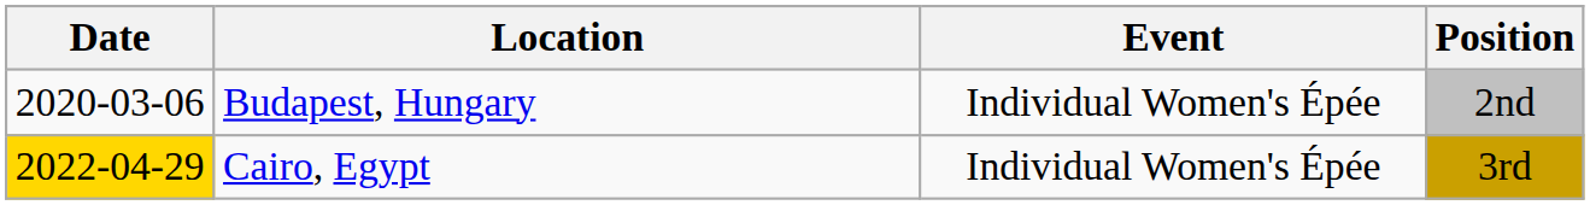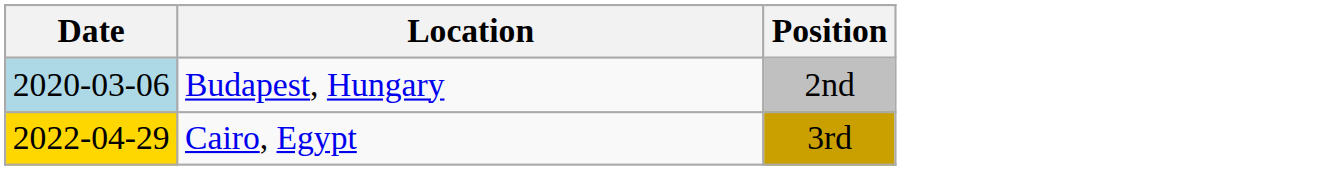 <table class="wikitable" style="text-align:center;">
 <tr>
 <th>Date</th>
 <th style="width:17em">Location</th>
-<th style="width:12em">Event</th>
 <th>Position</th>
 </tr>
 <tr>
-<td>2020-03-06</td>
+<td style="background: lightblue;">2020-03-06</td>
 <td rowspan="1" align="left"> <a href='#'>Budapest</a>, <a href='#'>Hungary</a></td>
-<td>Individual Women's Épée</td>
 <td bgcolor="silver">2nd</td>
 </tr>
 <tr>
 <td style="background: gold;">2022-04-29</td>
 <td rowspan="1" align="left"> <a href='#'>Cairo</a>, <a href='#'>Egypt</a></td>
-<td>Individual Women's Épée</td>
 <td bgcolor="caramel">3rd</td>
 </tr>
 </table>
